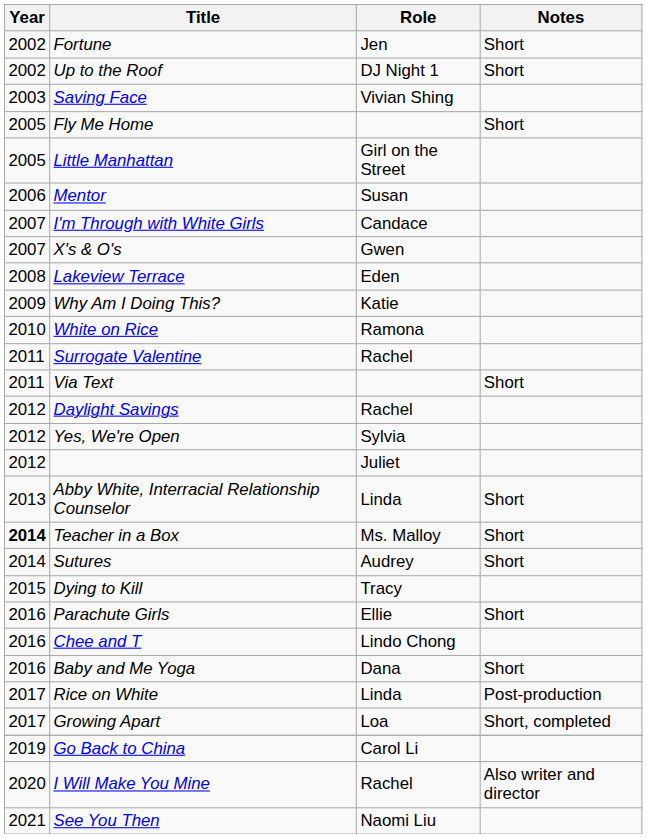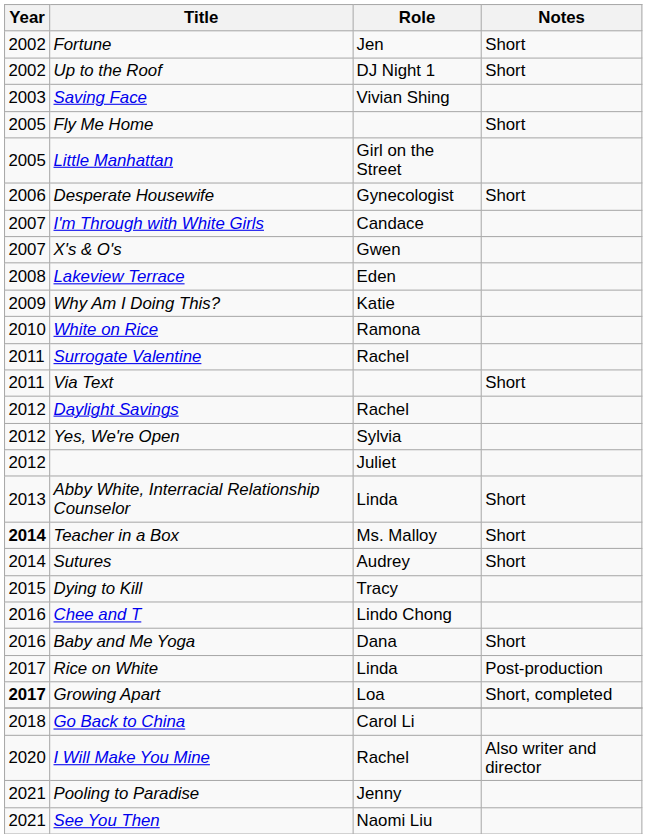 <table class="wikitable sortable">
 <tr>
 <th>Year</th>
 <th>Title</th>
 <th>Role</th>
 <th class="unsortable">Notes</th>
 </tr>
 <tr>
 <td>2002</td>
 <td><em>Fortune</em></td>
 <td>Jen</td>
 <td>Short</td>
 </tr>
 <tr>
 <td>2002</td>
 <td><em>Up to the Roof</em></td>
 <td>DJ Night 1</td>
 <td>Short</td>
 </tr>
 <tr>
 <td>2003</td>
 <td><em><a href='#'>Saving Face</a></em></td>
 <td>Vivian Shing</td>
 <td></td>
 </tr>
 <tr>
 <td>2005</td>
 <td><em>Fly Me Home</em></td>
 <td></td>
 <td>Short</td>
 </tr>
 <tr>
 <td>2005</td>
 <td><em><a href='#'>Little Manhattan</a></em></td>
 <td>Girl on the Street</td>
 <td></td>
 </tr>
 <tr>
 <td>2006</td>
-<td><em><a href='#'>Mentor</a></em></td>
-<td>Susan</td>
-<td></td>
+<td><em>Desperate Housewife</em></td>
+<td>Gynecologist</td>
+<td>Short</td>
 </tr>
 <tr>
 <td>2007</td>
 <td><em><a href='#'>I'm Through with White Girls</a></em></td>
 <td>Candace</td>
 <td></td>
 </tr>
 <tr>
 <td>2007</td>
 <td><em>X's & O's</em></td>
 <td>Gwen</td>
 <td></td>
 </tr>
 <tr>
 <td>2008</td>
 <td><em><a href='#'>Lakeview Terrace</a></em></td>
 <td>Eden</td>
 <td></td>
 </tr>
 <tr>
 <td>2009</td>
 <td><em>Why Am I Doing This?</em></td>
 <td>Katie</td>
 <td></td>
 </tr>
 <tr>
 <td>2010</td>
 <td><em><a href='#'>White on Rice</a></em></td>
 <td>Ramona</td>
 <td></td>
 </tr>
 <tr>
 <td>2011</td>
 <td><em><a href='#'>Surrogate Valentine</a></em></td>
 <td>Rachel</td>
 <td></td>
 </tr>
 <tr>
 <td>2011</td>
 <td><em>Via Text</em></td>
 <td></td>
 <td>Short</td>
 </tr>
 <tr>
 <td>2012</td>
 <td><em><a href='#'>Daylight Savings</a></em></td>
 <td>Rachel</td>
 <td></td>
 </tr>
 <tr>
 <td>2012</td>
 <td><em>Yes, We're Open</em></td>
 <td>Sylvia</td>
 <td></td>
 </tr>
 <tr>
 <td>2012</td>
 <td><em></em></td>
 <td>Juliet</td>
 <td></td>
 </tr>
 <tr>
 <td>2013</td>
 <td><em>Abby White, Interracial Relationship Counselor</em></td>
 <td>Linda</td>
 <td>Short</td>
 </tr>
 <tr>
 <td><strong>2014</strong></td>
 <td><em>Teacher in a Box</em></td>
 <td>Ms. Malloy</td>
 <td>Short</td>
 </tr>
 <tr>
 <td>2014</td>
 <td><em>Sutures</em></td>
 <td>Audrey</td>
 <td>Short</td>
 </tr>
 <tr>
 <td>2015</td>
 <td><em>Dying to Kill</em></td>
 <td>Tracy</td>
 <td></td>
 </tr>
 <tr>
 <td>2016</td>
-<td><em>Parachute Girls</em></td>
-<td>Ellie</td>
-<td>Short</td>
-</tr>
-<tr>
-<td>2016</td>
 <td><em><a href='#'>Chee and T</a></em></td>
 <td>Lindo Chong</td>
 <td></td>
 </tr>
 <tr>
 <td>2016</td>
 <td><em>Baby and Me Yoga</em></td>
 <td>Dana</td>
 <td>Short</td>
 </tr>
 <tr>
 <td>2017</td>
 <td><em>Rice on White</em></td>
 <td>Linda</td>
 <td>Post-production</td>
 </tr>
 <tr>
-<td>2017</td>
+<td><strong>2017</strong></td>
 <td><em>Growing Apart</em></td>
 <td>Loa</td>
 <td>Short, completed</td>
 </tr>
 <tr>
 </tr>
 <tr>
-<td>2019</td>
+<td>2018</td>
 <td><em><a href='#'>Go Back to China</a></em></td>
 <td>Carol Li</td>
 <td></td>
 </tr>
 <tr>
 <td>2020</td>
 <td><em><a href='#'>I Will Make You Mine</a></em></td>
 <td>Rachel</td>
 <td>Also writer and director</td>
 </tr>
 <tr>
 <td>2021</td>
+<td><em>Pooling to Paradise</em></td>
+<td>Jenny</td>
+<td></td>
+</tr>
+<tr>
+<td>2021</td>
 <td><em><a href='#'>See You Then</a></em></td>
 <td>Naomi Liu</td>
 <td></td>
 </tr>
 </table>
